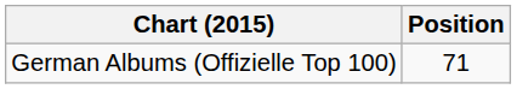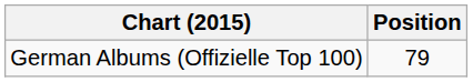 <table class="wikitable">
 <tr>
 <th>Chart (2015)</th>
 <th>Position</th>
 </tr>
 <tr>
 <td>German Albums (Offizielle Top 100)</td>
-<td style="text-align:center">71</td>
+<td style="text-align:center">79</td>
 </tr>
 </table>
